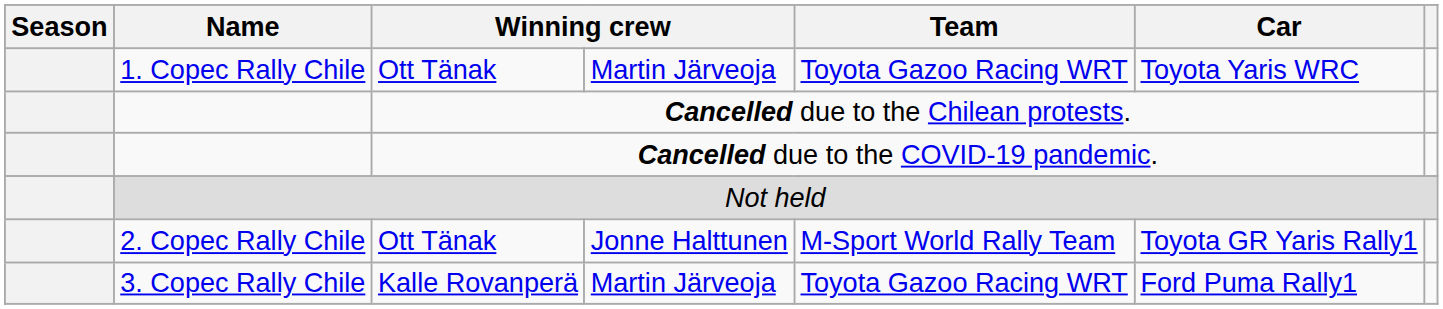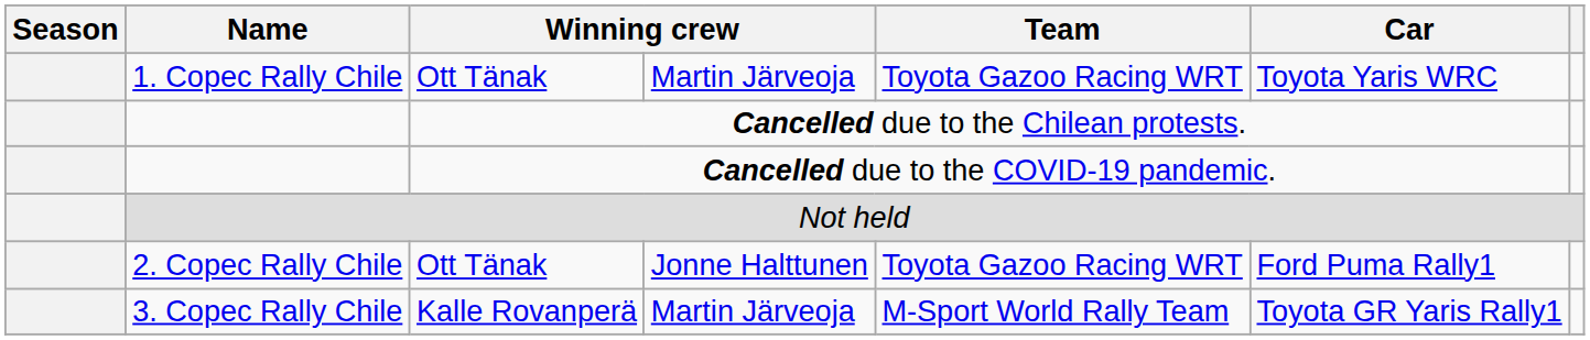 <table class="wikitable" style="font-size:90%">
 <tr>
 <th>Season</th>
 <th>Name</th>
 <th colspan=2>Winning crew</th>
 <th>Team</th>
 <th>Car</th>
 <th></th>
 </tr>
 <tr>
 <th></th>
 <td><a href='#'>1. Copec Rally Chile</a></td>
 <td> <a href='#'>Ott Tänak</a></td>
 <td> <a href='#'>Martin Järveoja</a></td>
 <td> <a href='#'>Toyota Gazoo Racing WRT</a></td>
 <td><a href='#'>Toyota Yaris WRC</a></td>
 <td align=center></td>
 </tr>
 <tr>
 <th></th>
 <td></td>
 <td align=center colspan=4><strong><em>Cancelled</em></strong> due to the <a href='#'>Chilean protests</a>.</td>
 <td align=center></td>
 </tr>
 <tr>
 <th></th>
 <td></td>
 <td align=center colspan=4><strong><em>Cancelled</em></strong> due to the <a href='#'>COVID-19 pandemic</a>.</td>
 <td align=center></td>
 </tr>
 <tr style="background:#ddd">
 <th></th>
 <td align=center colspan=6><em>Not held</em></td>
 </tr>
 <tr>
 <th></th>
 <td><a href='#'>2. Copec Rally Chile</a></td>
 <td> <a href='#'>Ott Tänak</a></td>
 <td> <a href='#'>Jonne Halttunen</a></td>
-<td> <a href='#'>M-Sport World Rally Team</a></td>
-<td><a href='#'>Toyota GR Yaris Rally1</a></td>
+<td> <a href='#'>Toyota Gazoo Racing WRT</a></td>
+<td><a href='#'>Ford Puma Rally1</a></td>
 <td align=center></td>
 </tr>
 <tr>
 <th></th>
 <td><a href='#'>3. Copec Rally Chile</a></td>
 <td> <a href='#'>Kalle Rovanperä</a></td>
 <td> <a href='#'>Martin Järveoja</a></td>
-<td> <a href='#'>Toyota Gazoo Racing WRT</a></td>
-<td><a href='#'>Ford Puma Rally1</a></td>
+<td> <a href='#'>M-Sport World Rally Team</a></td>
+<td><a href='#'>Toyota GR Yaris Rally1</a></td>
 <td align=center></td>
 </tr>
 </table>
